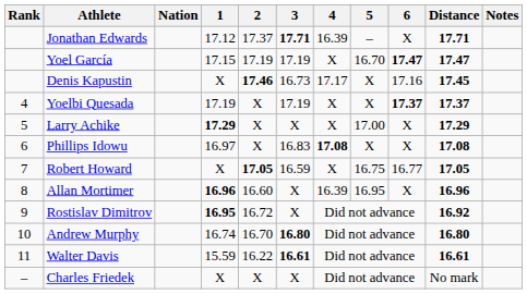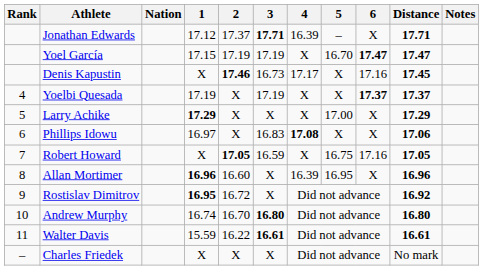 <table class="wikitable sortable" style="text-align:center">
 <tr>
 <th>Rank</th>
 <th>Athlete</th>
 <th>Nation</th>
 <th>1</th>
 <th>2</th>
 <th>3</th>
 <th>4</th>
 <th>5</th>
 <th>6</th>
 <th>Distance</th>
 <th>Notes</th>
 </tr>
 <tr>
 <td></td>
 <td align=left><a href='#'>Jonathan Edwards</a></td>
 <td align=left></td>
 <td>17.12</td>
 <td>17.37</td>
 <td><strong>17.71</strong></td>
 <td>16.39</td>
 <td data-sort-value=1.00>–</td>
 <td data-sort-value=1.00>X</td>
 <td><strong>17.71</strong></td>
 <td></td>
 </tr>
 <tr>
 <td></td>
 <td align=left><a href='#'>Yoel García</a></td>
 <td align=left></td>
 <td>17.15</td>
 <td>17.19</td>
 <td>17.19</td>
 <td data-sort-value=1.00>X</td>
 <td>16.70</td>
 <td><strong>17.47</strong></td>
 <td><strong>17.47</strong></td>
 <td></td>
 </tr>
 <tr>
 <td></td>
 <td align=left><a href='#'>Denis Kapustin</a></td>
 <td align=left></td>
 <td data-sort-value=1.00>X</td>
 <td><strong>17.46</strong></td>
 <td>16.73</td>
 <td>17.17</td>
 <td data-sort-value=1.00>X</td>
 <td>17.16</td>
 <td><strong>17.45</strong></td>
 <td></td>
 </tr>
 <tr>
 <td>4</td>
 <td align=left><a href='#'>Yoelbi Quesada</a></td>
 <td align=left></td>
 <td>17.19</td>
 <td data-sort-value=1.00>X</td>
 <td>17.19</td>
 <td data-sort-value=1.00>X</td>
 <td data-sort-value=1.00>X</td>
 <td><strong>17.37</strong></td>
 <td><strong>17.37</strong></td>
 <td></td>
 </tr>
 <tr>
 <td>5</td>
 <td align=left><a href='#'>Larry Achike</a></td>
 <td align=left></td>
 <td><strong>17.29</strong></td>
 <td data-sort-value=1.00>X</td>
 <td data-sort-value=1.00>X</td>
 <td data-sort-value=1.00>X</td>
 <td>17.00</td>
 <td data-sort-value=1.00>X</td>
 <td><strong>17.29</strong></td>
 <td></td>
 </tr>
 <tr>
 <td>6</td>
 <td align=left><a href='#'>Phillips Idowu</a></td>
 <td align=left></td>
 <td>16.97</td>
 <td data-sort-value=1.00>X</td>
 <td>16.83</td>
 <td><strong>17.08</strong></td>
 <td data-sort-value=1.00>X</td>
 <td data-sort-value=1.00>X</td>
-<td><strong>17.08</strong></td>
+<td><strong>17.06</strong></td>
 <td></td>
 </tr>
 <tr>
 <td>7</td>
 <td align=left><a href='#'>Robert Howard</a></td>
 <td align=left></td>
 <td data-sort-value=1.00>X</td>
 <td><strong>17.05</strong></td>
 <td>16.59</td>
 <td data-sort-value=1.00>X</td>
 <td>16.75</td>
-<td>16.77</td>
+<td>17.16</td>
 <td><strong>17.05</strong></td>
 <td></td>
 </tr>
 <tr>
 <td>8</td>
 <td align=left><a href='#'>Allan Mortimer</a></td>
 <td align=left></td>
 <td><strong>16.96</strong></td>
 <td>16.60</td>
 <td data-sort-value=1.00>X</td>
 <td>16.39</td>
 <td>16.95</td>
 <td data-sort-value=1.00>X</td>
 <td><strong>16.96</strong></td>
 <td></td>
 </tr>
 <tr>
 <td>9</td>
 <td align=left><a href='#'>Rostislav Dimitrov</a></td>
 <td align=left></td>
 <td><strong>16.95</strong></td>
 <td>16.72</td>
 <td data-sort-value=1.00>X</td>
 <td colspan=3 data-sort-value=0.00>Did not advance</td>
 <td><strong>16.92</strong></td>
 <td></td>
 </tr>
 <tr>
 <td>10</td>
 <td align=left><a href='#'>Andrew Murphy</a></td>
 <td align=left></td>
 <td>16.74</td>
 <td>16.70</td>
 <td><strong>16.80</strong></td>
 <td colspan=3 data-sort-value=0.00>Did not advance</td>
 <td><strong>16.80</strong></td>
 <td></td>
 </tr>
 <tr>
 <td>11</td>
 <td align=left><a href='#'>Walter Davis</a></td>
 <td align=left></td>
 <td>15.59</td>
 <td>16.22</td>
 <td><strong>16.61</strong></td>
 <td colspan=3 data-sort-value=0.00>Did not advance</td>
 <td><strong>16.61</strong></td>
 <td></td>
 </tr>
 <tr>
 <td data-sort-value=12>–</td>
 <td align=left><a href='#'>Charles Friedek</a></td>
 <td align=left></td>
 <td data-sort-value=1.00>X</td>
 <td data-sort-value=1.00>X</td>
 <td data-sort-value=1.00>X</td>
 <td colspan=3 data-sort-value=0.00>Did not advance</td>
 <td data-sort-value=1.00>No mark</td>
 <td></td>
 </tr>
 </table>
